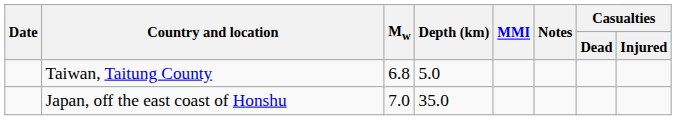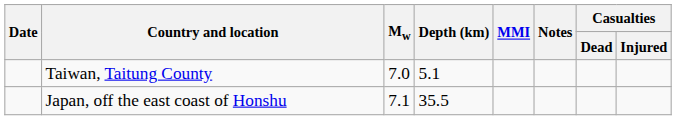 <table class="wikitable sortable sort-under" style="border:1px black; margin-left:1em;">
 <tr>
 <th rowspan="2"><small>Date</small></th>
 <th rowspan="2" style="width: 310px"><small>Country and location</small></th>
 <th rowspan="2"><small>M<sub>w</sub></small></th>
 <th rowspan="2"><small>Depth (km)</small></th>
 <th rowspan="2"><small><a href='#'>MMI</a></small></th>
 <th rowspan="2" class="unsortable"><small>Notes</small></th>
 <th colspan="2"><small>Casualties</small></th>
 </tr>
 <tr>
 <th><small>Dead</small></th>
 <th><small>Injured</small></th>
 </tr>
 <tr>
 <td></td>
 <td>Taiwan, <a href='#'>Taitung County</a></td>
-<td>6.8</td>
-<td>5.0</td>
+<td>7.0</td>
+<td>5.1</td>
 <td></td>
 <td></td>
 <td></td>
 <td></td>
 </tr>
 <tr>
 <td></td>
 <td>Japan, off the east coast of <a href='#'>Honshu</a></td>
-<td>7.0</td>
-<td>35.0</td>
+<td>7.1</td>
+<td>35.5</td>
 <td></td>
 <td></td>
 <td></td>
 <td></td>
 </tr>
 </table>
